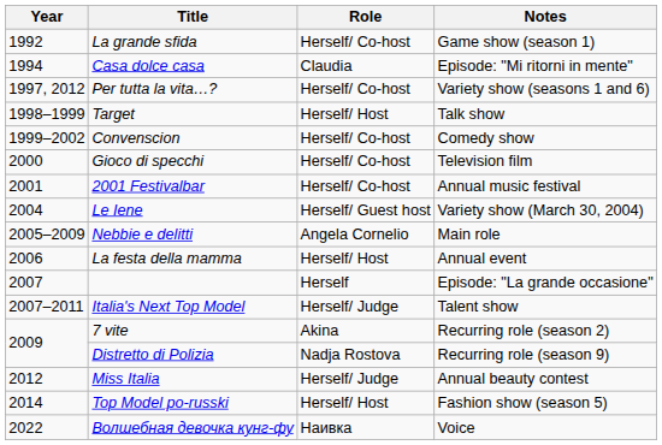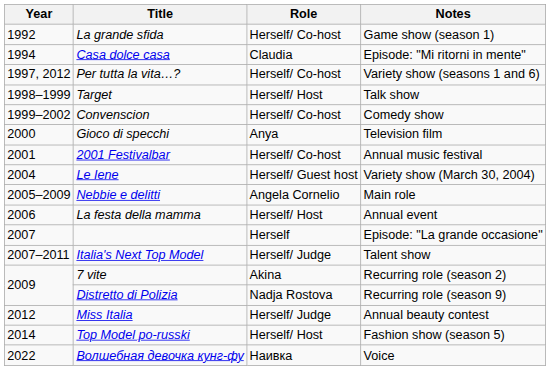 <table class="wikitable">
 <tr>
 <th>Year</th>
 <th>Title</th>
 <th>Role</th>
 <th>Notes</th>
 </tr>
 <tr>
 <td>1992</td>
 <td><em>La grande sfida</em></td>
 <td>Herself/ Co-host</td>
 <td>Game show (season 1)</td>
 </tr>
 <tr>
 <td>1994</td>
 <td><em><a href='#'>Casa dolce casa</a></em></td>
 <td>Claudia</td>
 <td>Episode: "Mi ritorni in mente"</td>
 </tr>
 <tr>
 <td>1997, 2012</td>
 <td><em>Per tutta la vita…?</em></td>
 <td>Herself/ Co-host</td>
 <td>Variety show (seasons 1 and 6)</td>
 </tr>
 <tr>
 <td>1998–1999</td>
 <td><em>Target</em></td>
 <td>Herself/ Host</td>
 <td>Talk show</td>
 </tr>
 <tr>
 <td>1999–2002</td>
 <td><em>Convenscion</em></td>
 <td>Herself/ Co-host</td>
 <td>Comedy show</td>
 </tr>
 <tr>
 <td>2000</td>
 <td><em>Gioco di specchi</em></td>
-<td>Herself/ Co-host</td>
+<td>Anya</td>
 <td>Television film</td>
 </tr>
 <tr>
 <td>2001</td>
 <td><em><a href='#'>2001 Festivalbar</a></em></td>
 <td>Herself/ Co-host</td>
 <td>Annual music festival</td>
 </tr>
 <tr>
 <td>2004</td>
 <td><em><a href='#'>Le Iene</a></em></td>
 <td>Herself/ Guest host</td>
 <td>Variety show (March 30, 2004)</td>
 </tr>
 <tr>
 <td>2005–2009</td>
 <td><em><a href='#'>Nebbie e delitti</a></em></td>
 <td>Angela Cornelio</td>
 <td>Main role</td>
 </tr>
 <tr>
 <td>2006</td>
 <td><em>La festa della mamma</em></td>
 <td>Herself/ Host</td>
 <td>Annual event</td>
 </tr>
 <tr>
 <td>2007</td>
 <td><em></em></td>
 <td>Herself</td>
 <td>Episode: "La grande occasione"</td>
 </tr>
 <tr>
 <td>2007–2011</td>
 <td><em><a href='#'>Italia's Next Top Model</a></em></td>
 <td>Herself/ Judge</td>
 <td>Talent show</td>
 </tr>
 <tr>
 <td rowspan="2">2009</td>
 <td><em>7 vite</em></td>
 <td>Akina</td>
 <td>Recurring role (season 2)</td>
 </tr>
 <tr>
 <td><em><a href='#'>Distretto di Polizia</a></em></td>
 <td>Nadja Rostova</td>
 <td>Recurring role (season 9)</td>
 </tr>
 <tr>
 <td>2012</td>
 <td><em><a href='#'>Miss Italia</a></em></td>
 <td>Herself/ Judge</td>
 <td>Annual beauty contest</td>
 </tr>
 <tr>
 <td>2014</td>
 <td><em><a href='#'>Top Model po-russki</a></em></td>
 <td>Herself/ Host</td>
 <td>Fashion show (season 5)</td>
 </tr>
 <tr>
 <td>2022</td>
 <td><em><a href='#'>Волшебная девочка кунг-фу</a></em></td>
 <td>Наивка</td>
 <td>Voice</td>
 </tr>
 </table>
